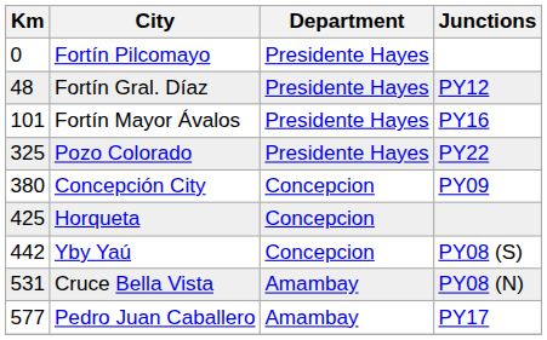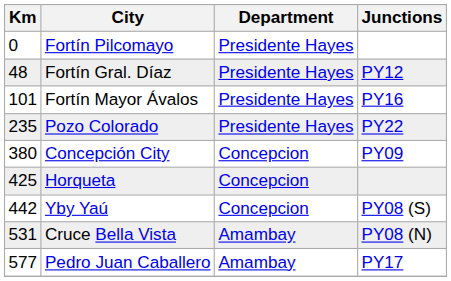 <table class="wikitable">
 <tr>
 <th>Km</th>
 <th>City</th>
 <th>Department</th>
 <th>Junctions</th>
 </tr>
 <tr bgcolor="ffffff">
 <td>0</td>
 <td><a href='#'>Fortín Pilcomayo</a></td>
 <td><a href='#'>Presidente Hayes</a></td>
 <td></td>
 </tr>
 <tr bgcolor="efefef">
 <td>48</td>
 <td>Fortín Gral. Díaz</td>
 <td><a href='#'>Presidente Hayes</a></td>
 <td> <a href='#'>PY12</a></td>
 </tr>
 <tr bgcolor="ffffff">
 <td>101</td>
 <td>Fortín Mayor Ávalos</td>
 <td><a href='#'>Presidente Hayes</a></td>
 <td> <a href='#'>PY16</a></td>
 </tr>
 <tr bgcolor="efefef">
-<td>325</td>
+<td>235</td>
 <td><a href='#'>Pozo Colorado</a></td>
 <td><a href='#'>Presidente Hayes</a></td>
 <td> <a href='#'>PY22</a></td>
 </tr>
 <tr bgcolor="ffffff">
 <td>380</td>
 <td><a href='#'>Concepción City</a></td>
 <td><a href='#'>Concepcion</a></td>
 <td> <a href='#'>PY09</a></td>
 </tr>
 <tr bgcolor="efefef">
 <td>425</td>
 <td><a href='#'>Horqueta</a></td>
 <td><a href='#'>Concepcion</a></td>
 <td></td>
 </tr>
 <tr bgcolor="ffffff">
 <td>442</td>
 <td><a href='#'>Yby Yaú</a></td>
 <td><a href='#'>Concepcion</a></td>
 <td> <a href='#'>PY08</a> (S)</td>
 </tr>
 <tr bgcolor="efefef">
 <td>531</td>
 <td>Cruce <a href='#'>Bella Vista</a></td>
 <td><a href='#'>Amambay</a></td>
 <td> <a href='#'>PY08</a> (N)</td>
 </tr>
 <tr bgcolor="ffffff">
 <td>577</td>
 <td><a href='#'>Pedro Juan Caballero</a></td>
 <td><a href='#'>Amambay</a></td>
 <td> <a href='#'>PY17</a></td>
 </tr>
 <tr bgcolor="efefef">
 </tr>
 </table>
